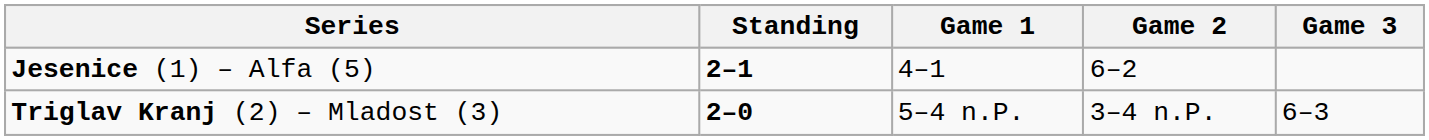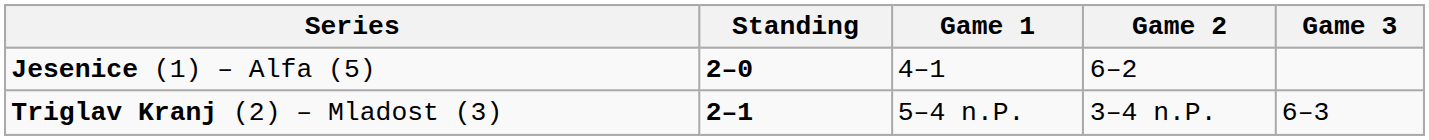 <table class="wikitable" width="700px">
 <tr style="background-color:#c0c0c0;">
 <th>Series</th>
 <th>Standing</th>
 <th>Game 1</th>
 <th>Game 2</th>
 <th>Game 3</th>
 </tr>
 <tr>
 <td><strong>Jesenice</strong> (1) – Alfa (5)</td>
-<td><strong>2–1</strong></td>
+<td><strong>2–0</strong></td>
 <td>4–1</td>
 <td>6–2</td>
 <td></td>
 </tr>
 <tr>
 <td><strong>Triglav Kranj</strong> (2) – Mladost (3)</td>
-<td><strong>2–0</strong></td>
+<td><strong>2–1</strong></td>
 <td>5–4 n.P.</td>
 <td>3–4 n.P.</td>
 <td>6–3</td>
 </tr>
 </table>
